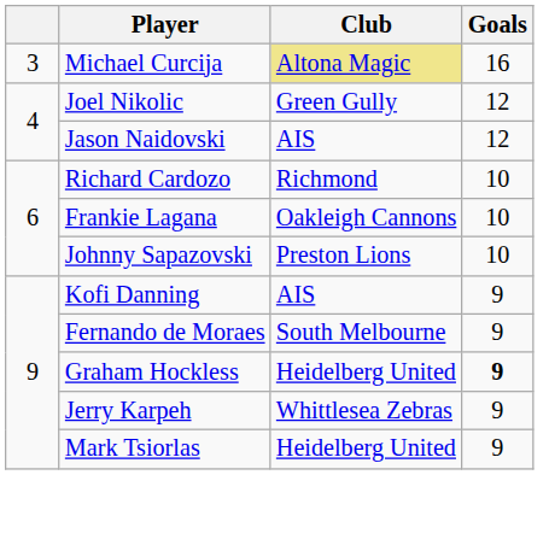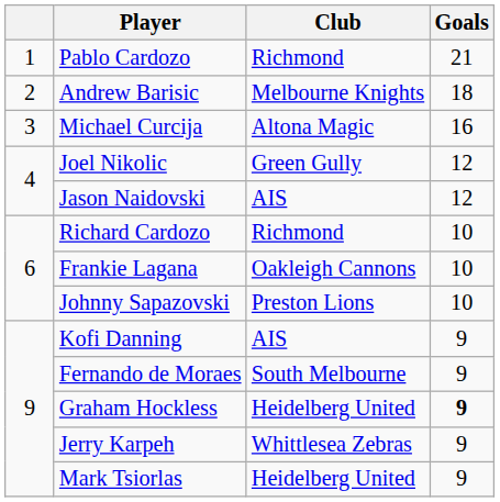 <table class="wikitable" border="1">
 <tr>
 <th width="28"></th>
 <th>Player</th>
 <th>Club</th>
 <th>Goals</th>
 </tr>
 <tr>
+<td align=center>1</td>
+<td> <a href='#'>Pablo Cardozo</a></td>
+<td><a href='#'>Richmond</a></td>
+<td align=center>21</td>
+</tr>
+<tr>
+<td align=center>2</td>
+<td> <a href='#'>Andrew Barisic</a></td>
+<td><a href='#'>Melbourne Knights</a></td>
+<td align=center>18</td>
+</tr>
+<tr>
 <td align=center>3</td>
 <td> <a href='#'>Michael Curcija</a></td>
-<td style="background: khaki;"><a href='#'>Altona Magic</a></td>
+<td><a href='#'>Altona Magic</a></td>
 <td align=center>16</td>
 </tr>
 <tr>
 <td align=center rowspan=2>4</td>
 <td> <a href='#'>Joel Nikolic</a></td>
 <td><a href='#'>Green Gully</a></td>
 <td align=center>12</td>
 </tr>
 <tr>
 <td> <a href='#'>Jason Naidovski</a></td>
 <td><a href='#'>AIS</a></td>
 <td align=center>12</td>
 </tr>
 <tr>
 <td align=center rowspan=3>6</td>
 <td> <a href='#'>Richard Cardozo</a></td>
 <td><a href='#'>Richmond</a></td>
 <td align=center>10</td>
 </tr>
 <tr>
 <td> <a href='#'>Frankie Lagana</a></td>
 <td><a href='#'>Oakleigh Cannons</a></td>
 <td align=center>10</td>
 </tr>
 <tr>
 <td> <a href='#'>Johnny Sapazovski</a></td>
 <td><a href='#'>Preston Lions</a></td>
 <td align=center>10</td>
 </tr>
 <tr>
 <td align=center rowspan=5>9</td>
 <td> <a href='#'>Kofi Danning</a></td>
 <td><a href='#'>AIS</a></td>
 <td align=center>9</td>
 </tr>
 <tr>
 <td> <a href='#'>Fernando de Moraes</a></td>
 <td><a href='#'>South Melbourne</a></td>
 <td align=center>9</td>
 </tr>
 <tr>
 <td> <a href='#'>Graham Hockless</a></td>
 <td><a href='#'>Heidelberg United</a></td>
 <td align=center><strong>9</strong></td>
 </tr>
 <tr>
 <td> <a href='#'>Jerry Karpeh</a></td>
 <td><a href='#'>Whittlesea Zebras</a></td>
 <td align=center>9</td>
 </tr>
 <tr>
 <td> <a href='#'>Mark Tsiorlas</a></td>
 <td><a href='#'>Heidelberg United</a></td>
 <td align=center>9</td>
 </tr>
 </table>
